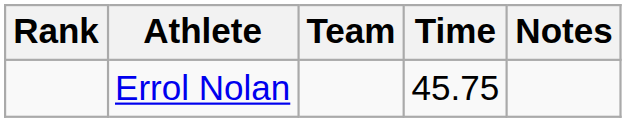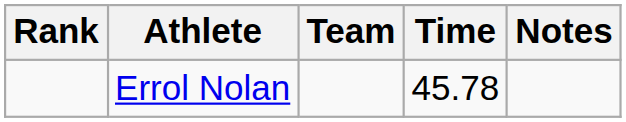 <table class="wikitable sortable">
 <tr>
 <th>Rank</th>
 <th>Athlete</th>
 <th>Team</th>
 <th>Time</th>
 <th>Notes</th>
 </tr>
 <tr>
 <td align=center></td>
 <td><a href='#'>Errol Nolan</a></td>
 <td></td>
-<td>45.75</td>
+<td>45.78</td>
 <td></td>
 </tr>
 </table>
